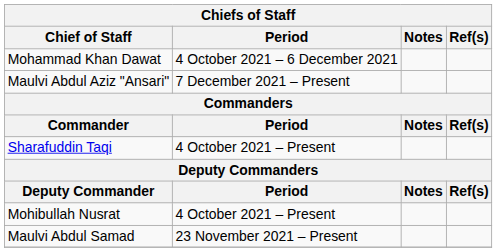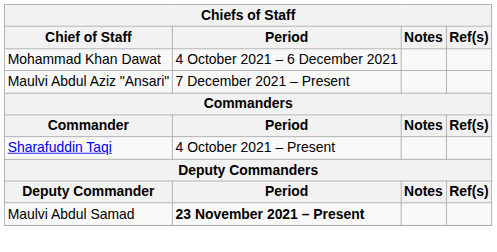 <table class="wikitable">
 <tr>
 <th colspan="4">Chiefs of Staff</th>
 </tr>
 <tr>
 <th>Chief of Staff</th>
 <th>Period</th>
 <th>Notes</th>
 <th>Ref(s)</th>
 </tr>
 <tr>
 <td>Mohammad Khan Dawat</td>
 <td>4 October 2021 – 6 December 2021</td>
 <td></td>
 <td></td>
 </tr>
 <tr>
 <td>Maulvi Abdul Aziz "Ansari"</td>
 <td>7 December 2021 – Present</td>
 <td></td>
 <td></td>
 </tr>
 <tr>
 <th colspan="4">Commanders</th>
 </tr>
 <tr>
 <th>Commander</th>
 <th>Period</th>
 <th>Notes</th>
 <th>Ref(s)</th>
 </tr>
 <tr>
 <td><a href='#'>Sharafuddin Taqi</a></td>
 <td>4 October 2021 – Present</td>
 <td></td>
 <td></td>
 </tr>
 <tr>
 <th colspan="4">Deputy Commanders</th>
 </tr>
 <tr>
 <th>Deputy Commander</th>
 <th>Period</th>
 <th>Notes</th>
 <th>Ref(s)</th>
 </tr>
 <tr>
-<td>Mohibullah Nusrat</td>
-<td>4 October 2021 – Present</td>
-<td></td>
-<td></td>
-</tr>
-<tr>
 <td>Maulvi Abdul Samad</td>
-<td>23 November 2021 – Present</td>
+<td><strong>23 November 2021 – Present</strong></td>
 <td></td>
 <td></td>
 </tr>
 <tr>
 </tr>
 </table>
